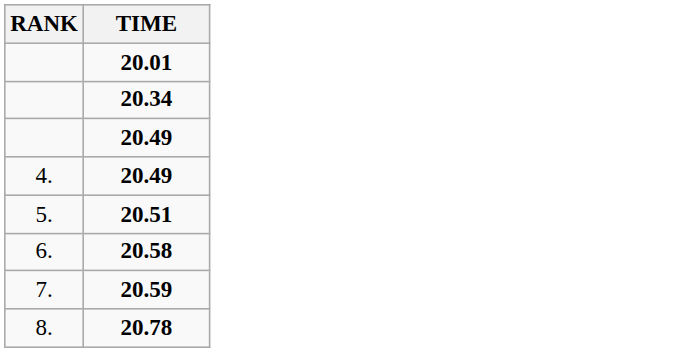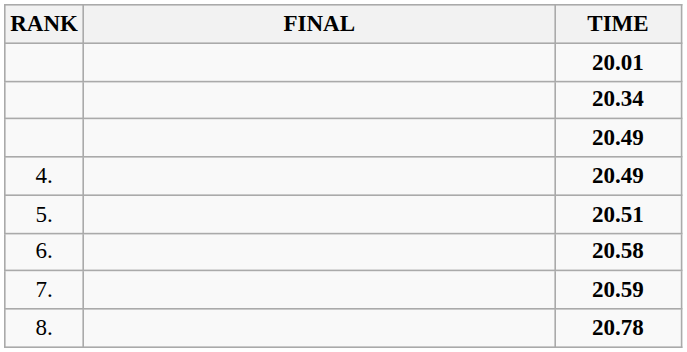 <table class="wikitable" style="border-collapse: collapse; font-size: 90%;">
 <tr>
 <th>RANK</th>
+<th style="width: 20em">FINAL</th>
 <th style="width: 5em">TIME</th>
 </tr>
 <tr>
 <td align="center"></td>
+<td></td>
 <td align="center"><strong>20.01</strong> </td>
 </tr>
 <tr>
 <td align="center"></td>
+<td></td>
 <td align="center"><strong>20.34</strong></td>
 </tr>
 <tr>
 <td align="center"></td>
+<td></td>
 <td align="center"><strong>20.49</strong></td>
 </tr>
 <tr>
 <td align="center">4.</td>
+<td></td>
 <td align="center"><strong>20.49</strong></td>
 </tr>
 <tr>
 <td align="center">5.</td>
+<td></td>
 <td align="center"><strong>20.51</strong></td>
 </tr>
 <tr>
 <td align="center">6.</td>
+<td></td>
 <td align="center"><strong>20.58</strong></td>
 </tr>
 <tr>
 <td align="center">7.</td>
+<td></td>
 <td align="center"><strong>20.59</strong></td>
 </tr>
 <tr>
 <td align="center">8.</td>
+<td></td>
 <td align="center"><strong>20.78</strong></td>
 </tr>
 </table>
